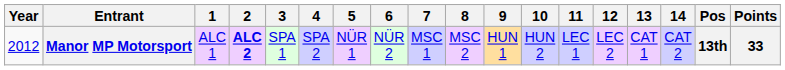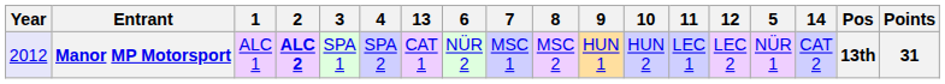 <table class="wikitable" style="text-align:center; font-size:85%">
 <tr>
 <th>Year</th>
 <th>Entrant</th>
 <th>1</th>
 <th>2</th>
 <th>3</th>
 <th>4</th>
-<th>5</th>
+<th>13</th>
 <th>6</th>
 <th>7</th>
 <th>8</th>
 <th>9</th>
 <th>10</th>
 <th>11</th>
 <th>12</th>
-<th>13</th>
+<th>5</th>
 <th>14</th>
 <th>Pos</th>
 <th>Points</th>
 </tr>
 <tr>
-<td><a href='#'>2012</a></td>
+<td style="background: lavender;"><a href='#'>2012</a></td>
 <th nowrap><a href='#'>Manor</a> <a href='#'>MP Motorsport</a></th>
 <td style="background:#EFCFFF;"><a href='#'>ALC<br>1</a><br></td>
 <td style="background:#EFCFFF;"><strong><a href='#'>ALC<br>2</a><br></strong></td>
 <td style="background:#DFFFDF;"><a href='#'>SPA<br>1</a><br></td>
 <td style="background:#CFCFFF;"><a href='#'>SPA<br>2</a><br></td>
-<td style="background:#EFCFFF;"><a href='#'>NÜR<br>1</a><br></td>
+<td style="background:#EFCFFF;"><a href='#'>CAT<br>1</a><br></td>
 <td style="background:#DFFFDF;"><a href='#'>NÜR<br>2</a><br></td>
 <td style="background:#CFCFFF;"><a href='#'>MSC<br>1</a><br></td>
 <td style="background:#EFCFFF;"><a href='#'>MSC<br>2</a><br></td>
 <td style="background:#FFDF9F;"><a href='#'>HUN<br>1</a><br></td>
 <td style="background:#CFCFFF;"><a href='#'>HUN<br>2</a><br></td>
 <td style="background:#CFCFFF;"><a href='#'>LEC<br>1</a><br></td>
 <td style="background:#EFCFFF;"><a href='#'>LEC<br>2</a><br></td>
-<td style="background:#EFCFFF;"><a href='#'>CAT<br>1</a><br></td>
+<td style="background:#EFCFFF;"><a href='#'>NÜR<br>1</a><br></td>
 <td style="background:#CFCFFF;"><a href='#'>CAT<br>2</a><br></td>
 <th>13th</th>
-<th>33</th>
+<th>31</th>
 </tr>
 </table>
